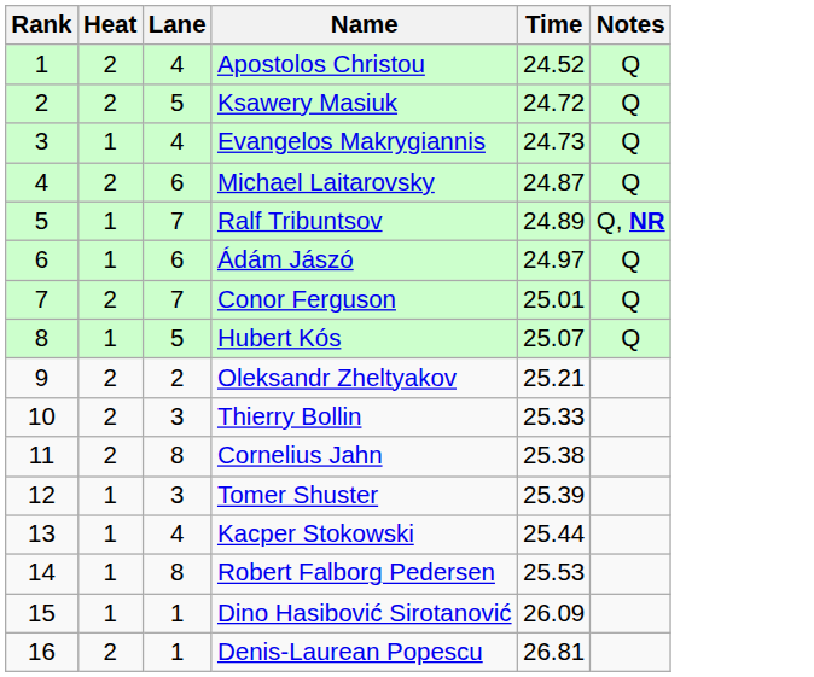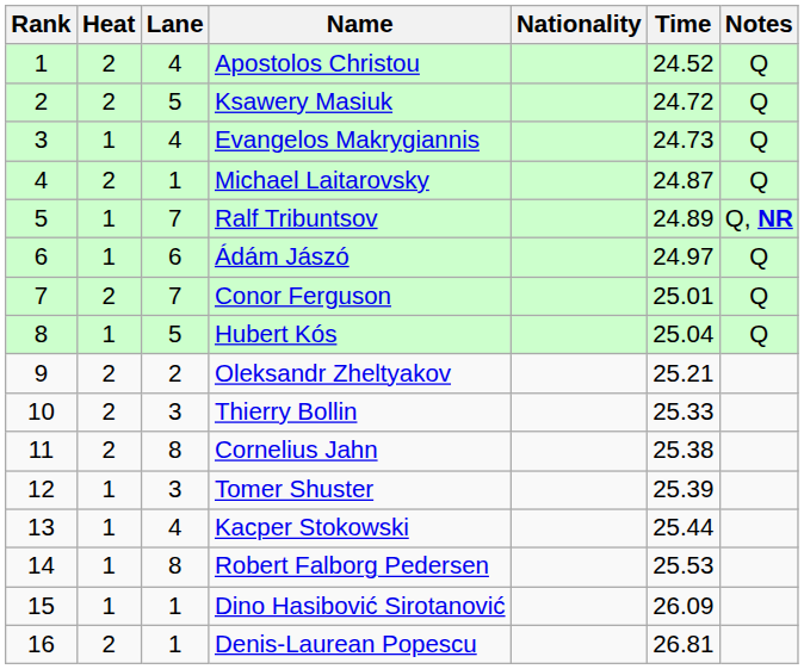 <table class="wikitable sortable" style="text-align:center">
 <tr>
 <th>Rank</th>
 <th>Heat</th>
 <th>Lane</th>
 <th>Name</th>
+<th>Nationality</th>
 <th>Time</th>
 <th>Notes</th>
 </tr>
 <tr bgcolor=ccffcc>
 <td>1</td>
 <td>2</td>
 <td>4</td>
 <td align=left><a href='#'>Apostolos Christou</a></td>
+<td align=left></td>
 <td>24.52</td>
 <td>Q</td>
 </tr>
 <tr bgcolor=ccffcc>
 <td>2</td>
 <td>2</td>
 <td>5</td>
 <td align=left><a href='#'>Ksawery Masiuk</a></td>
+<td align=left></td>
 <td>24.72</td>
 <td>Q</td>
 </tr>
 <tr bgcolor=ccffcc>
 <td>3</td>
 <td>1</td>
 <td>4</td>
 <td align=left><a href='#'>Evangelos Makrygiannis</a></td>
+<td align=left></td>
 <td>24.73</td>
 <td>Q</td>
 </tr>
 <tr bgcolor=ccffcc>
 <td>4</td>
 <td>2</td>
-<td>6</td>
+<td>1</td>
 <td align=left><a href='#'>Michael Laitarovsky</a></td>
+<td align=left></td>
 <td>24.87</td>
 <td>Q</td>
 </tr>
 <tr bgcolor=ccffcc>
 <td>5</td>
 <td>1</td>
 <td>7</td>
 <td align=left><a href='#'>Ralf Tribuntsov</a></td>
+<td align=left></td>
 <td>24.89</td>
 <td>Q, <strong><a href='#'>NR</a></strong></td>
 </tr>
 <tr bgcolor=ccffcc>
 <td>6</td>
 <td>1</td>
 <td>6</td>
 <td align=left><a href='#'>Ádám Jászó</a></td>
+<td align=left></td>
 <td>24.97</td>
 <td>Q</td>
 </tr>
 <tr bgcolor=ccffcc>
 <td>7</td>
 <td>2</td>
 <td>7</td>
 <td align=left><a href='#'>Conor Ferguson</a></td>
+<td align=left></td>
 <td>25.01</td>
 <td>Q</td>
 </tr>
 <tr bgcolor=ccffcc>
 <td>8</td>
 <td>1</td>
 <td>5</td>
 <td align=left><a href='#'>Hubert Kós</a></td>
-<td>25.07</td>
+<td align=left></td>
+<td>25.04</td>
 <td>Q</td>
 </tr>
 <tr>
 <td>9</td>
 <td>2</td>
 <td>2</td>
 <td align=left><a href='#'>Oleksandr Zheltyakov</a></td>
+<td align=left></td>
 <td>25.21</td>
 <td></td>
 </tr>
 <tr>
 <td>10</td>
 <td>2</td>
 <td>3</td>
 <td align=left><a href='#'>Thierry Bollin</a></td>
+<td align=left></td>
 <td>25.33</td>
 <td></td>
 </tr>
 <tr>
 <td>11</td>
 <td>2</td>
 <td>8</td>
 <td align=left><a href='#'>Cornelius Jahn</a></td>
+<td align=left></td>
 <td>25.38</td>
 <td></td>
 </tr>
 <tr>
 <td>12</td>
 <td>1</td>
 <td>3</td>
 <td align=left><a href='#'>Tomer Shuster</a></td>
+<td align=left></td>
 <td>25.39</td>
 <td></td>
 </tr>
 <tr>
 <td>13</td>
 <td>1</td>
 <td>4</td>
 <td align=left><a href='#'>Kacper Stokowski</a></td>
+<td align=left></td>
 <td>25.44</td>
 <td></td>
 </tr>
 <tr>
 <td>14</td>
 <td>1</td>
 <td>8</td>
 <td align=left><a href='#'>Robert Falborg Pedersen</a></td>
+<td align=left></td>
 <td>25.53</td>
 <td></td>
 </tr>
 <tr>
 <td>15</td>
 <td>1</td>
 <td>1</td>
 <td align=left><a href='#'>Dino Hasibović Sirotanović</a></td>
+<td align=left></td>
 <td>26.09</td>
 <td></td>
 </tr>
 <tr>
 <td>16</td>
 <td>2</td>
 <td>1</td>
 <td align=left><a href='#'>Denis-Laurean Popescu</a></td>
+<td align=left></td>
 <td>26.81</td>
 <td></td>
 </tr>
 </table>
